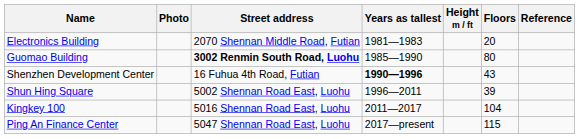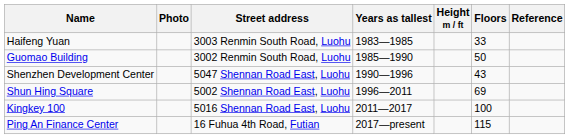 <table class="wikitable sortable">
 <tr>
 <th>Name</th>
 <th>Photo</th>
 <th>Street address</th>
 <th>Years as tallest</th>
 <th>Height<br><small>m / ft</small></th>
 <th>Floors</th>
 <th class="unsortable">Reference</th>
 </tr>
 <tr>
-<td><a href='#'>Electronics Building</a></td>
+<td>Haifeng Yuan</td>
 <td></td>
-<td>2070 <a href='#'>Shennan Middle Road</a>, <a href='#'>Futian</a></td>
-<td>1981—1983</td>
+<td>3003 Renmin South Road, <a href='#'>Luohu</a></td>
+<td>1983—1985</td>
 <td></td>
-<td>20</td>
+<td>33</td>
 <td></td>
 </tr>
 <tr>
 <td><a href='#'>Guomao Building</a></td>
 <td></td>
-<td><strong>3002 Renmin South Road, <a href='#'>Luohu</a></strong></td>
+<td>3002 Renmin South Road, <a href='#'>Luohu</a></td>
 <td>1985—1990</td>
 <td></td>
-<td>80</td>
+<td>50</td>
 <td></td>
 </tr>
 <tr>
 <td>Shenzhen Development Center</td>
 <td></td>
-<td>16 Fuhua 4th Road, <a href='#'>Futian</a></td>
-<td><strong>1990—1996</strong></td>
+<td>5047 <a href='#'>Shennan Road East</a>, <a href='#'>Luohu</a></td>
+<td>1990—1996</td>
 <td></td>
 <td>43</td>
 <td></td>
 </tr>
 <tr>
 <td><a href='#'>Shun Hing Square</a></td>
 <td></td>
 <td>5002 <a href='#'>Shennan Road East</a>, <a href='#'>Luohu</a></td>
 <td>1996—2011</td>
 <td></td>
-<td>39</td>
+<td>69</td>
 <td></td>
 </tr>
 <tr>
 <td><a href='#'>Kingkey 100</a></td>
 <td></td>
 <td>5016 <a href='#'>Shennan Road East</a>, <a href='#'>Luohu</a></td>
 <td>2011—2017</td>
 <td></td>
-<td>104</td>
+<td>100</td>
 <td></td>
 </tr>
 <tr>
 <td><a href='#'>Ping An Finance Center</a></td>
 <td></td>
-<td>5047 <a href='#'>Shennan Road East</a>, <a href='#'>Luohu</a></td>
+<td>16 Fuhua 4th Road, <a href='#'>Futian</a></td>
 <td>2017—present</td>
 <td></td>
 <td>115</td>
 <td></td>
 </tr>
 </table>
